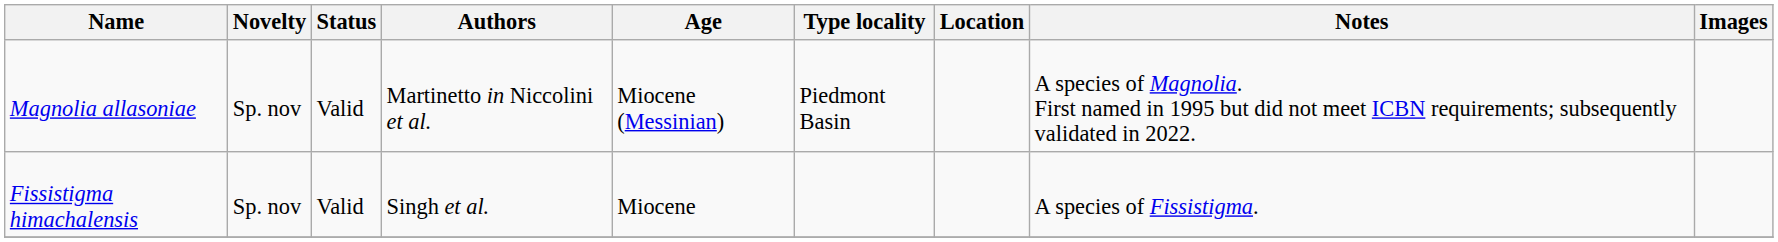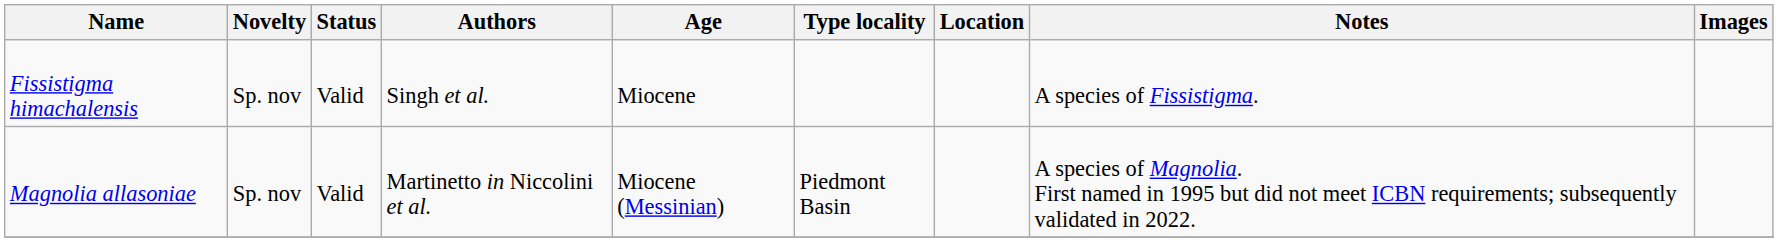 <table class="wikitable sortable" align="center" width="100%">
 <tr>
 <th>Name</th>
 <th>Novelty</th>
 <th>Status</th>
 <th>Authors</th>
 <th>Age</th>
 <th>Type locality</th>
 <th>Location</th>
 <th>Notes</th>
 <th>Images</th>
 </tr>
 <tr>
+<td><br><em><a href='#'>Fissistigma himachalensis</a></em></td>
+<td><br>Sp. nov</td>
+<td><br>Valid</td>
+<td><br>Singh <em>et al.</em></td>
+<td><br>Miocene</td>
+<td></td>
+<td><br></td>
+<td><br>A species of <em><a href='#'>Fissistigma</a></em>.</td>
+<td></td>
+</tr>
+<tr>
 <td><br><em><a href='#'>Magnolia allasoniae</a></em></td>
 <td><br>Sp. nov</td>
 <td><br>Valid</td>
 <td><br>Martinetto <em>in</em> Niccolini <em>et al.</em></td>
 <td><br>Miocene (<a href='#'>Messinian</a>)</td>
 <td><br>Piedmont Basin</td>
 <td><br></td>
 <td><br>A species of <em><a href='#'>Magnolia</a></em>.<br> First named in 1995 but did not meet <a href='#'>ICBN</a> requirements; subsequently validated in 2022.</td>
 <td></td>
 </tr>
 <tr>
-<td><br><em><a href='#'>Fissistigma himachalensis</a></em></td>
-<td><br>Sp. nov</td>
-<td><br>Valid</td>
-<td><br>Singh <em>et al.</em></td>
-<td><br>Miocene</td>
-<td></td>
-<td><br></td>
-<td><br>A species of <em><a href='#'>Fissistigma</a></em>.</td>
-<td></td>
-</tr>
-<tr>
 </tr>
 </table>
